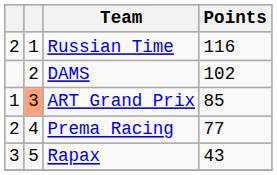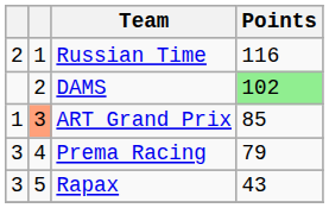 <table class="wikitable" style="font-size: 85%;">
 <tr>
 <th></th>
 <th></th>
 <th>Team</th>
 <th>Points</th>
 </tr>
 <tr>
 <td> 2</td>
 <td align="center">1</td>
 <td> <a href='#'>Russian Time</a></td>
 <td>116</td>
 </tr>
 <tr>
 <td></td>
 <td align="center">2</td>
 <td> <a href='#'>DAMS</a></td>
-<td>102</td>
+<td style="background: lightgreen;">102</td>
 </tr>
 <tr>
 <td> 1</td>
 <td align="center" style="background: lightsalmon;">3</td>
 <td> <a href='#'>ART Grand Prix</a></td>
 <td>85</td>
 </tr>
 <tr>
-<td> 2</td>
+<td> 3</td>
 <td align="center">4</td>
 <td> <a href='#'>Prema Racing</a></td>
-<td>77</td>
+<td>79</td>
 </tr>
 <tr>
 <td> 3</td>
 <td align="center">5</td>
 <td> <a href='#'>Rapax</a></td>
 <td>43</td>
 </tr>
 <tr>
 </tr>
 </table>
